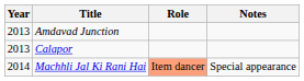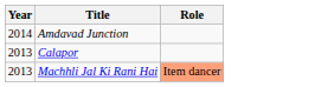 <table class="wikitable">
 <tr>
 <th>Year</th>
 <th>Title</th>
 <th>Role</th>
-<th>Notes</th>
 </tr>
 <tr>
-<td>2013</td>
+<td>2014</td>
 <td><em>Amdavad Junction</em></td>
-<td></td>
 <td></td>
 </tr>
 <tr>
 <td>2013</td>
 <td><a href='#'><em>Calapor</em></a></td>
 <td></td>
-<td></td>
 </tr>
 <tr>
-<td>2014</td>
+<td>2013</td>
 <td><em><a href='#'>Machhli Jal Ki Rani Hai</a></em></td>
 <td style="background: lightsalmon;">Item dancer</td>
-<td>Special appearance</td>
 </tr>
 </table>
